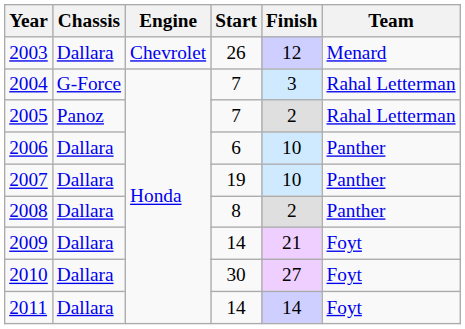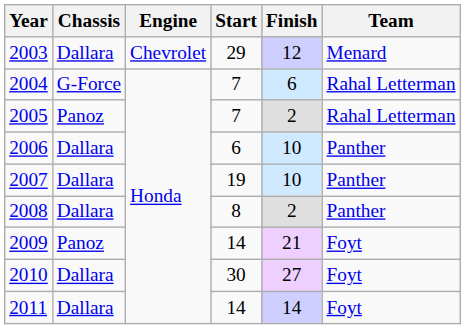 <table class="wikitable" style="font-size: 90%;">
 <tr>
 <th>Year</th>
 <th>Chassis</th>
 <th>Engine</th>
 <th>Start</th>
 <th>Finish</th>
 <th>Team</th>
 </tr>
 <tr>
 <td><a href='#'>2003</a></td>
 <td><a href='#'>Dallara</a></td>
 <td><a href='#'>Chevrolet</a></td>
-<td align=center>26</td>
+<td align=center>29</td>
 <td align=center style="background:#CFCFFF;">12</td>
 <td><a href='#'>Menard</a></td>
 </tr>
 <tr>
 <td><a href='#'>2004</a></td>
 <td><a href='#'>G-Force</a></td>
 <td ! rowspan=8><a href='#'>Honda</a></td>
 <td align=center>7</td>
-<td align=center style="background:#CFEAFF;">3</td>
+<td align=center style="background:#CFEAFF;">6</td>
 <td nowrap><a href='#'>Rahal Letterman</a></td>
 </tr>
 <tr>
 <td><a href='#'>2005</a></td>
 <td><a href='#'>Panoz</a></td>
 <td align=center>7</td>
 <td align=center style="background:#DFDFDF;">2</td>
 <td><a href='#'>Rahal Letterman</a></td>
 </tr>
 <tr>
 <td><a href='#'>2006</a></td>
 <td><a href='#'>Dallara</a></td>
 <td align=center>6</td>
 <td align=center style="background:#CFEAFF;">10</td>
 <td><a href='#'>Panther</a></td>
 </tr>
 <tr>
 <td><a href='#'>2007</a></td>
 <td><a href='#'>Dallara</a></td>
 <td align=center>19</td>
 <td align=center style="background:#CFEAFF;">10</td>
 <td><a href='#'>Panther</a></td>
 </tr>
 <tr>
 <td><a href='#'>2008</a></td>
 <td><a href='#'>Dallara</a></td>
 <td align=center>8</td>
 <td align=center style="background:#DFDFDF;">2</td>
 <td><a href='#'>Panther</a></td>
 </tr>
 <tr>
 <td><a href='#'>2009</a></td>
-<td><a href='#'>Dallara</a></td>
+<td><a href='#'>Panoz</a></td>
 <td align=center>14</td>
 <td align=center style="background:#EFCFFF;">21</td>
 <td><a href='#'>Foyt</a></td>
 </tr>
 <tr>
 <td><a href='#'>2010</a></td>
 <td><a href='#'>Dallara</a></td>
 <td align=center>30</td>
 <td align=center style="background:#EFCFFF;">27</td>
 <td><a href='#'>Foyt</a></td>
 </tr>
 <tr>
 <td><a href='#'>2011</a></td>
 <td><a href='#'>Dallara</a></td>
 <td align=center>14</td>
 <td align=center style="background:#CFCFFF;">14</td>
 <td><a href='#'>Foyt</a></td>
 </tr>
 </table>
